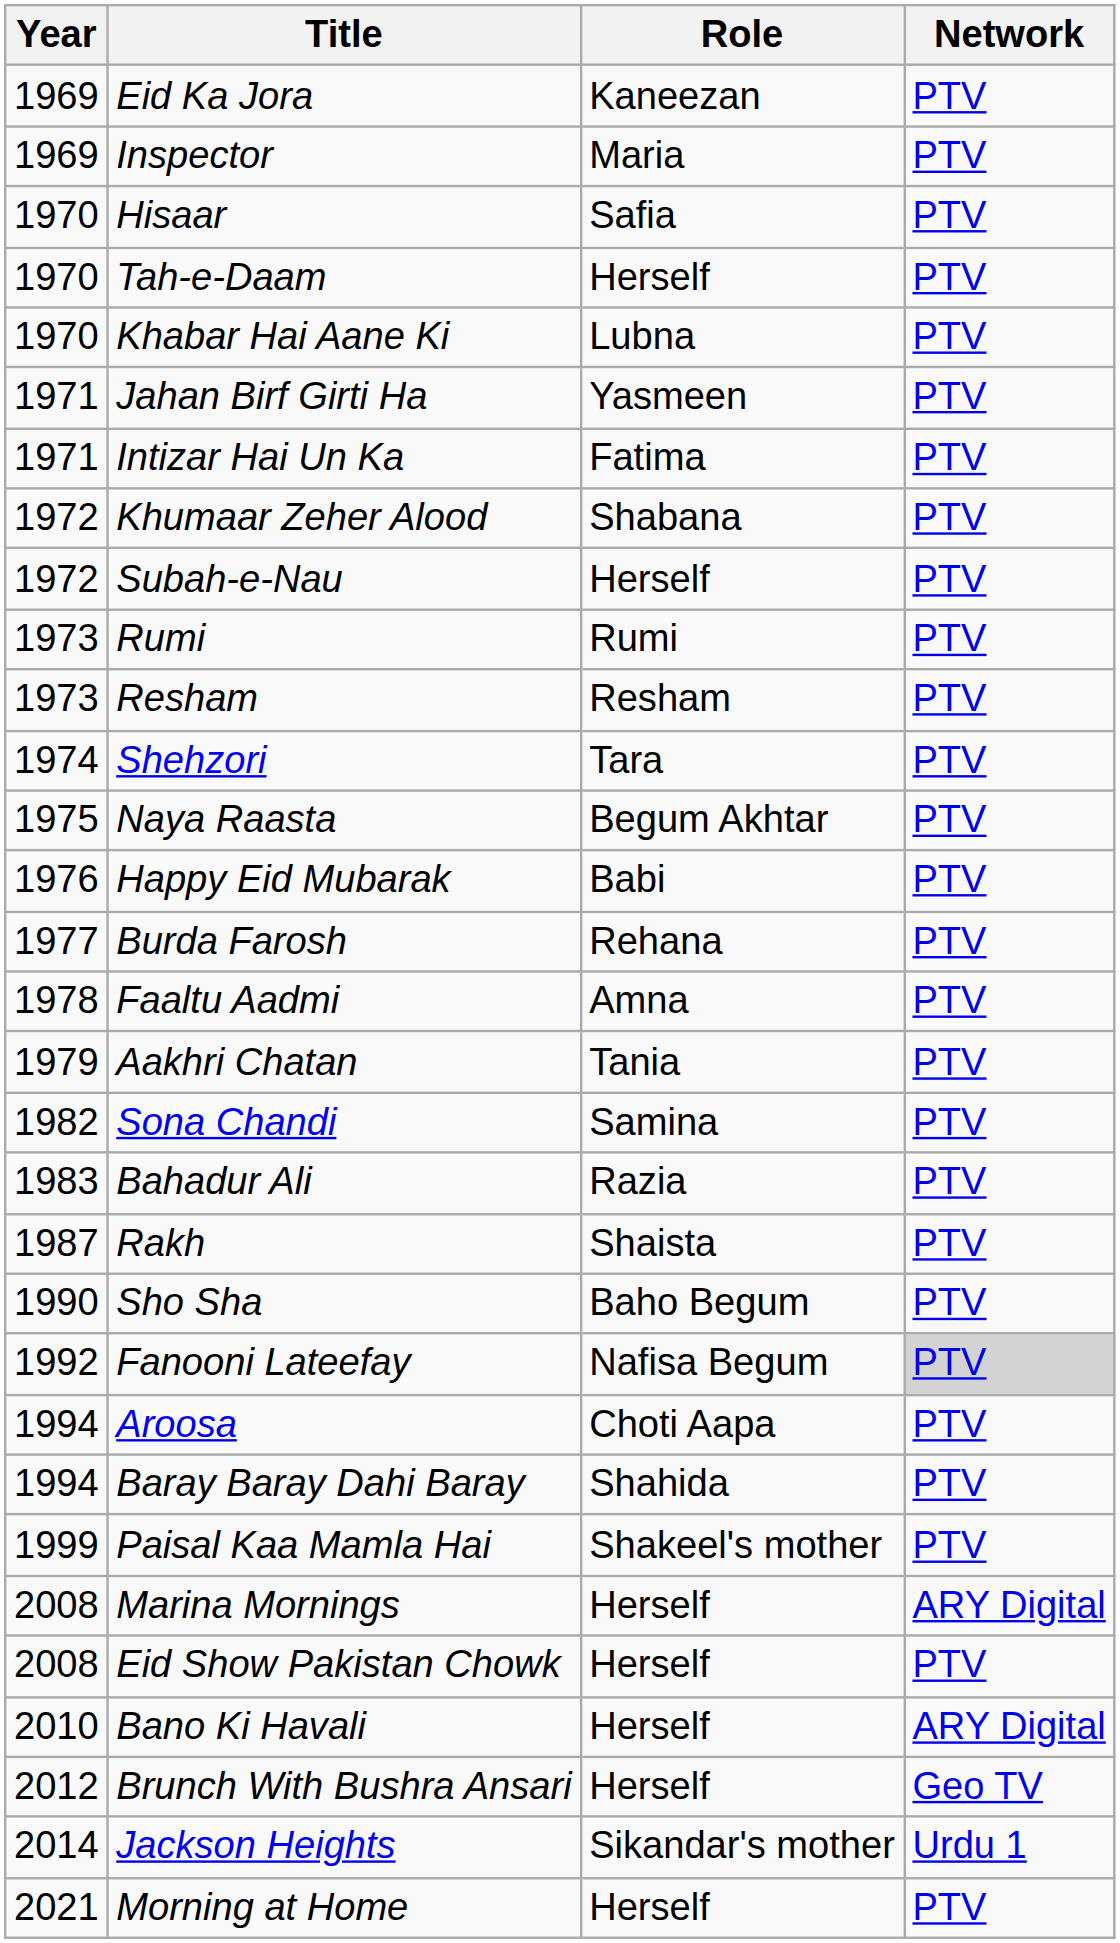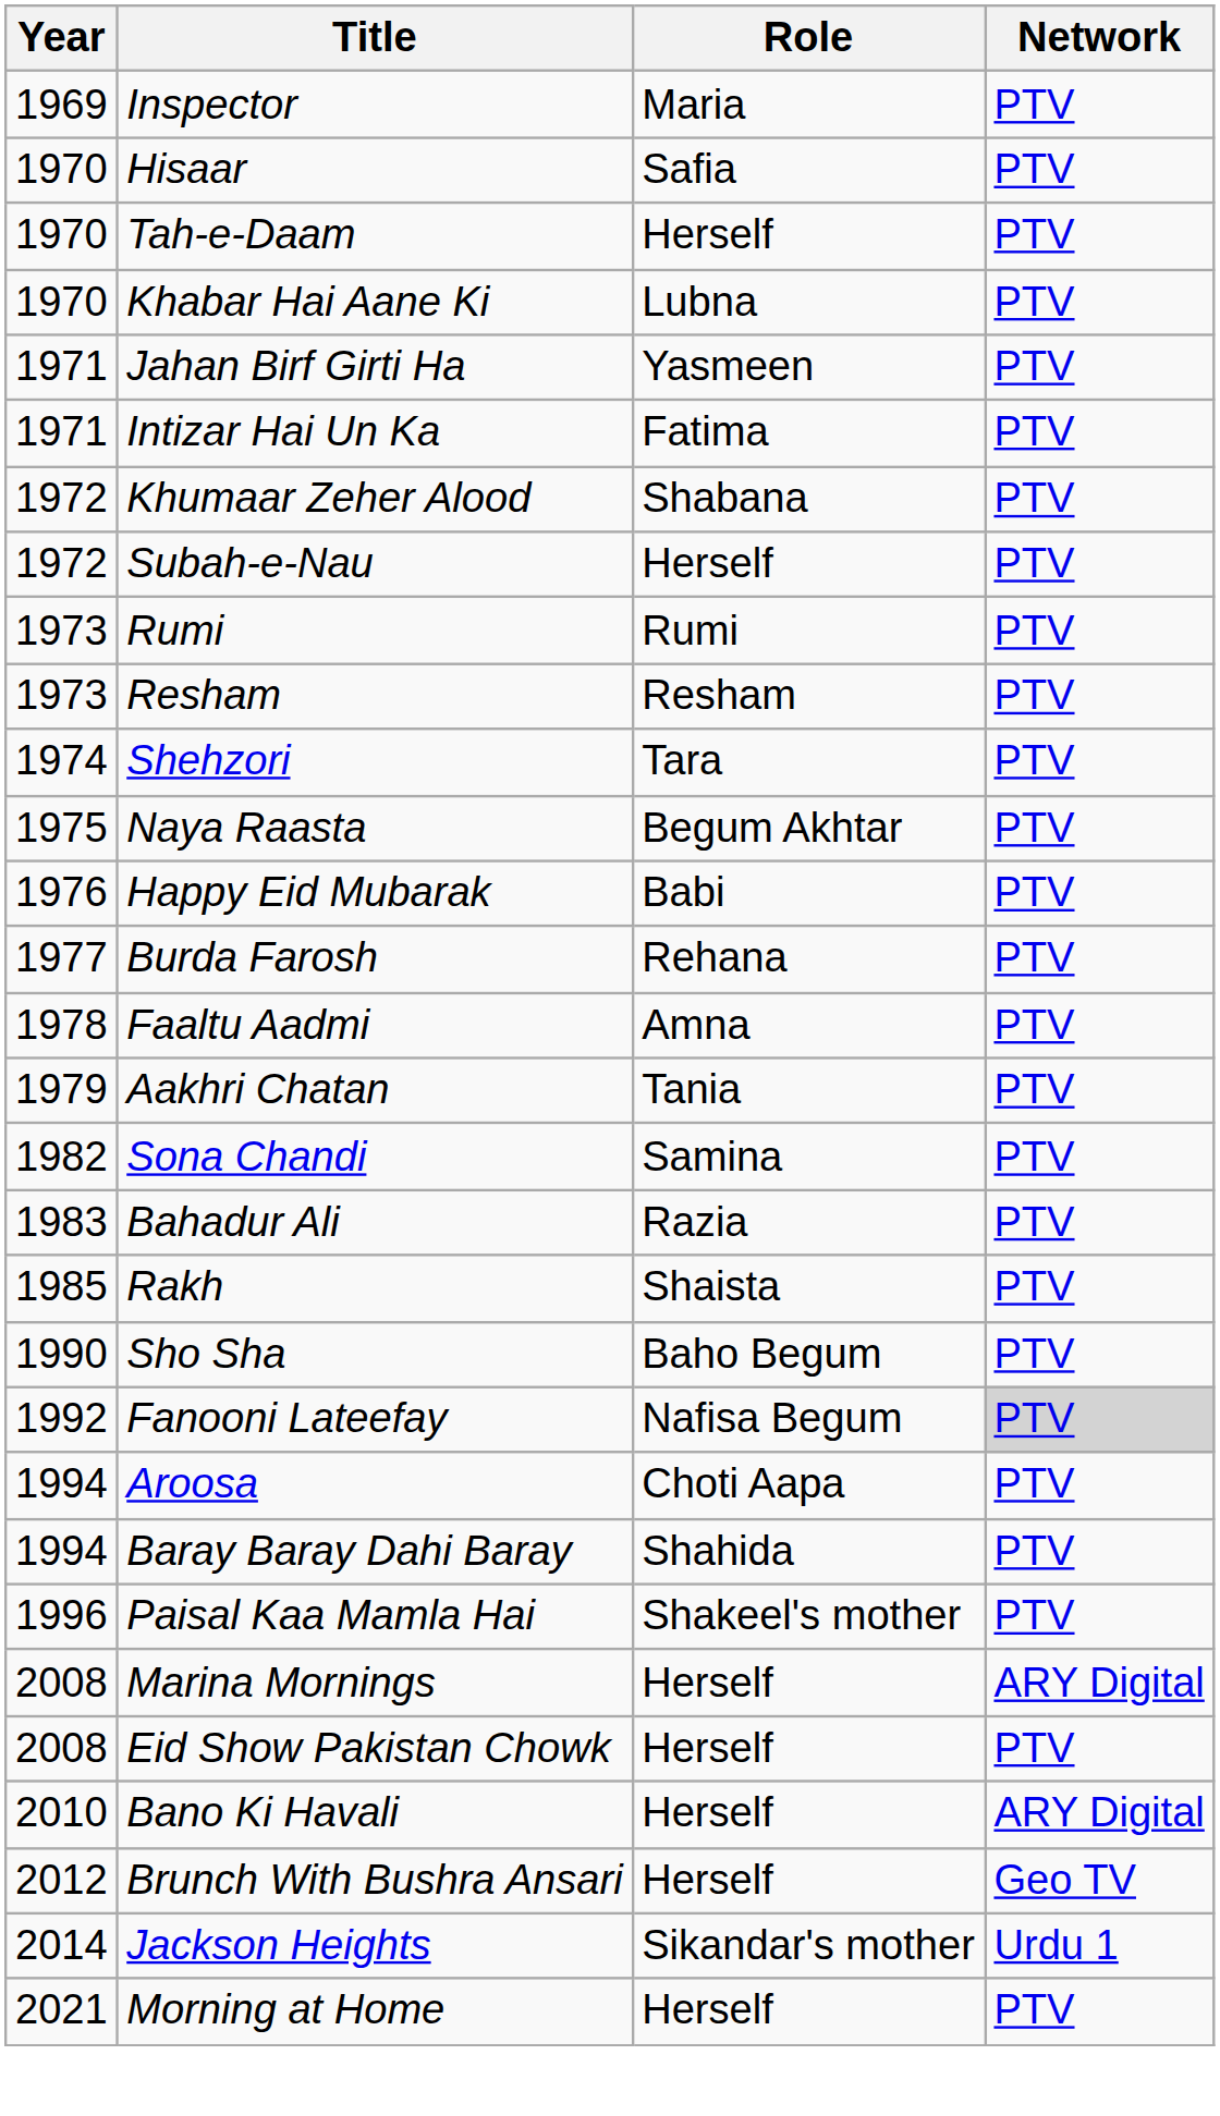 <table class="wikitable sortable plainrowheaders">
 <tr style="text-align:center;">
 <th scope="col">Year</th>
 <th scope="col">Title</th>
 <th scope="col">Role</th>
 <th scope="col">Network</th>
-</tr>
-<tr>
-<td>1969</td>
-<td><em>Eid Ka Jora</em></td>
-<td>Kaneezan</td>
-<td><a href='#'>PTV</a></td>
 </tr>
 <tr>
 <td>1969</td>
 <td><em>Inspector</em></td>
 <td>Maria</td>
 <td><a href='#'>PTV</a></td>
 </tr>
 <tr>
 <td>1970</td>
 <td><em>Hisaar</em></td>
 <td>Safia</td>
 <td><a href='#'>PTV</a></td>
 </tr>
 <tr>
 <td>1970</td>
 <td><em>Tah-e-Daam</em></td>
 <td>Herself</td>
 <td><a href='#'>PTV</a></td>
 </tr>
 <tr>
 <td>1970</td>
 <td><em>Khabar Hai Aane Ki</em></td>
 <td>Lubna</td>
 <td><a href='#'>PTV</a></td>
 </tr>
 <tr>
 <td>1971</td>
 <td><em>Jahan Birf Girti Ha</em></td>
 <td>Yasmeen</td>
 <td><a href='#'>PTV</a></td>
 </tr>
 <tr>
 <td>1971</td>
 <td><em>Intizar Hai Un Ka</em></td>
 <td>Fatima</td>
 <td><a href='#'>PTV</a></td>
 </tr>
 <tr>
 <td>1972</td>
 <td><em>Khumaar Zeher Alood</em></td>
 <td>Shabana</td>
 <td><a href='#'>PTV</a></td>
 </tr>
 <tr>
 <td>1972</td>
 <td><em>Subah-e-Nau</em></td>
 <td>Herself</td>
 <td><a href='#'>PTV</a></td>
 </tr>
 <tr>
 <td>1973</td>
 <td><em>Rumi</em></td>
 <td>Rumi</td>
 <td><a href='#'>PTV</a></td>
 </tr>
 <tr>
 <td>1973</td>
 <td><em>Resham</em></td>
 <td>Resham</td>
 <td><a href='#'>PTV</a></td>
 </tr>
 <tr>
 <td>1974</td>
 <td><em><a href='#'>Shehzori</a></em></td>
 <td>Tara</td>
 <td><a href='#'>PTV</a></td>
 </tr>
 <tr>
 <td>1975</td>
 <td><em>Naya Raasta</em></td>
 <td>Begum Akhtar</td>
 <td><a href='#'>PTV</a></td>
 </tr>
 <tr>
 <td>1976</td>
 <td><em>Happy Eid Mubarak</em></td>
 <td>Babi</td>
 <td><a href='#'>PTV</a></td>
 </tr>
 <tr>
 <td>1977</td>
 <td><em>Burda Farosh</em></td>
 <td>Rehana</td>
 <td><a href='#'>PTV</a></td>
 </tr>
 <tr>
 <td>1978</td>
 <td><em>Faaltu Aadmi</em></td>
 <td>Amna</td>
 <td><a href='#'>PTV</a></td>
 </tr>
 <tr>
 <td>1979</td>
 <td><em>Aakhri Chatan</em></td>
 <td>Tania</td>
 <td><a href='#'>PTV</a></td>
 </tr>
 <tr>
 <td>1982</td>
 <td><em><a href='#'>Sona Chandi</a></em></td>
 <td>Samina</td>
 <td><a href='#'>PTV</a></td>
 </tr>
 <tr>
 <td>1983</td>
 <td><em>Bahadur Ali</em></td>
 <td>Razia</td>
 <td><a href='#'>PTV</a></td>
 </tr>
 <tr>
-<td>1987</td>
+<td>1985</td>
 <td><em>Rakh</em></td>
 <td>Shaista</td>
 <td><a href='#'>PTV</a></td>
 </tr>
 <tr>
 <td>1990</td>
 <td><em>Sho Sha</em></td>
 <td>Baho Begum</td>
 <td><a href='#'>PTV</a></td>
 </tr>
 <tr>
 <td>1992</td>
 <td><em>Fanooni Lateefay</em></td>
 <td>Nafisa Begum</td>
 <td style="background: lightgrey;"><a href='#'>PTV</a></td>
 </tr>
 <tr>
 <td>1994</td>
 <td><em><a href='#'>Aroosa</a></em></td>
 <td>Choti Aapa</td>
 <td><a href='#'>PTV</a></td>
 </tr>
 <tr>
 <td>1994</td>
 <td><em>Baray Baray Dahi Baray</em></td>
 <td>Shahida</td>
 <td><a href='#'>PTV</a></td>
 </tr>
 <tr>
-<td>1999</td>
+<td>1996</td>
 <td><em>Paisal Kaa Mamla Hai</em></td>
 <td>Shakeel's mother</td>
 <td><a href='#'>PTV</a></td>
 </tr>
 <tr>
 <td>2008</td>
 <td><em>Marina Mornings</em></td>
 <td>Herself</td>
 <td><a href='#'>ARY Digital</a></td>
 </tr>
 <tr>
 <td>2008</td>
 <td><em>Eid Show Pakistan Chowk</em></td>
 <td>Herself</td>
 <td><a href='#'>PTV</a></td>
 </tr>
 <tr>
 <td>2010</td>
 <td><em>Bano Ki Havali</em></td>
 <td>Herself</td>
 <td><a href='#'>ARY Digital</a></td>
 </tr>
 <tr>
 <td>2012</td>
 <td><em>Brunch With Bushra Ansari</em></td>
 <td>Herself</td>
 <td><a href='#'>Geo TV</a></td>
 </tr>
 <tr>
 <td>2014</td>
 <td><em><a href='#'>Jackson Heights</a></em></td>
 <td>Sikandar's mother</td>
 <td><a href='#'>Urdu 1</a></td>
 </tr>
 <tr>
 <td>2021</td>
 <td><em>Morning at Home</em></td>
 <td>Herself</td>
 <td><a href='#'>PTV</a></td>
 </tr>
 </table>
